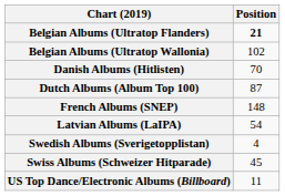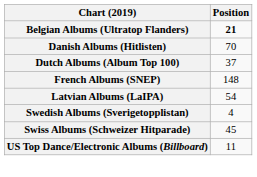 <table class="wikitable sortable plainrowheaders" style="text-align:center">
 <tr>
 <th scope="col">Chart (2019)</th>
 <th scope="col">Position</th>
 </tr>
 <tr>
 <th scope="row">Belgian Albums (Ultratop Flanders)</th>
 <td><strong>21</strong></td>
 </tr>
 <tr>
-<th scope="row">Belgian Albums (Ultratop Wallonia)</th>
-<td>102</td>
-</tr>
-<tr>
 <th scope="row">Danish Albums (Hitlisten)</th>
 <td>70</td>
 </tr>
 <tr>
 <th scope="row">Dutch Albums (Album Top 100)</th>
-<td>87</td>
+<td>37</td>
 </tr>
 <tr>
 <th scope="row">French Albums (SNEP)</th>
 <td>148</td>
 </tr>
 <tr>
 <th scope="row">Latvian Albums (LaIPA)</th>
 <td>54</td>
 </tr>
 <tr>
 <th scope="row">Swedish Albums (Sverigetopplistan)</th>
 <td>4</td>
 </tr>
 <tr>
 <th scope="row">Swiss Albums (Schweizer Hitparade)</th>
 <td>45</td>
 </tr>
 <tr>
 <th scope="row">US Top Dance/Electronic Albums (<em>Billboard</em>)</th>
 <td>11</td>
 </tr>
 </table>
